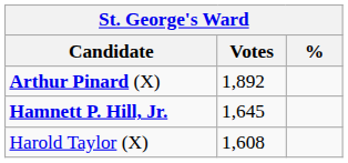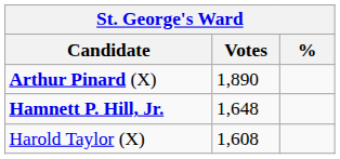 <table class="wikitable">
 <tr>
 <th colspan="3"><a href='#'>St. George's Ward</a></th>
 </tr>
 <tr>
 <th style="width: 170px">Candidate</th>
 <th style="width: 50px">Votes</th>
 <th style="width: 40px">%</th>
 </tr>
 <tr>
 <td><strong><a href='#'>Arthur Pinard</a></strong> (X)</td>
-<td>1,892</td>
+<td>1,890</td>
 <td></td>
 </tr>
 <tr>
 <td><strong><a href='#'>Hamnett P. Hill, Jr.</a></strong></td>
-<td>1,645</td>
+<td>1,648</td>
 <td></td>
 </tr>
 <tr>
 <td><a href='#'>Harold Taylor</a> (X)</td>
 <td>1,608</td>
 <td></td>
 </tr>
 </table>
